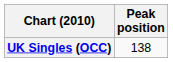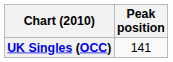 <table class="wikitable plainrowheaders" style="text-align:center">
 <tr>
 <th scope="col">Chart (2010)</th>
 <th scope="col">Peak<br>position</th>
 </tr>
 <tr>
 <th scope="row"><a href='#'>UK Singles</a> (<a href='#'>OCC</a>)</th>
-<td>138</td>
+<td>141</td>
 </tr>
 </table>
